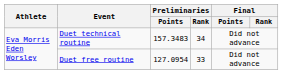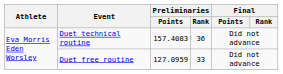 <table class="wikitable" style="text-align:center; font-size:90%; width:50%;">
 <tr>
 <th rowspan="2">Athlete</th>
 <th rowspan="2">Event</th>
 <th colspan="2">Preliminaries</th>
 <th colspan="2">Final</th>
 </tr>
 <tr style="font-size:95%">
 <th>Points</th>
 <th>Rank</th>
 <th>Points</th>
 <th>Rank</th>
 </tr>
 <tr>
 <td align=left rowspan=2><a href='#'>Eva Morris</a><br> <a href='#'>Eden Worsley</a></td>
 <td align=left><a href='#'>Duet technical routine</a></td>
-<td>157.3483</td>
-<td>34</td>
+<td>157.4083</td>
+<td>36</td>
 <td colspan=2>Did not advance</td>
 </tr>
 <tr>
 <td align=left><a href='#'>Duet free routine</a></td>
-<td>127.0954</td>
+<td>127.0959</td>
 <td>33</td>
 <td colspan=2>Did not advance</td>
 </tr>
 </table>
